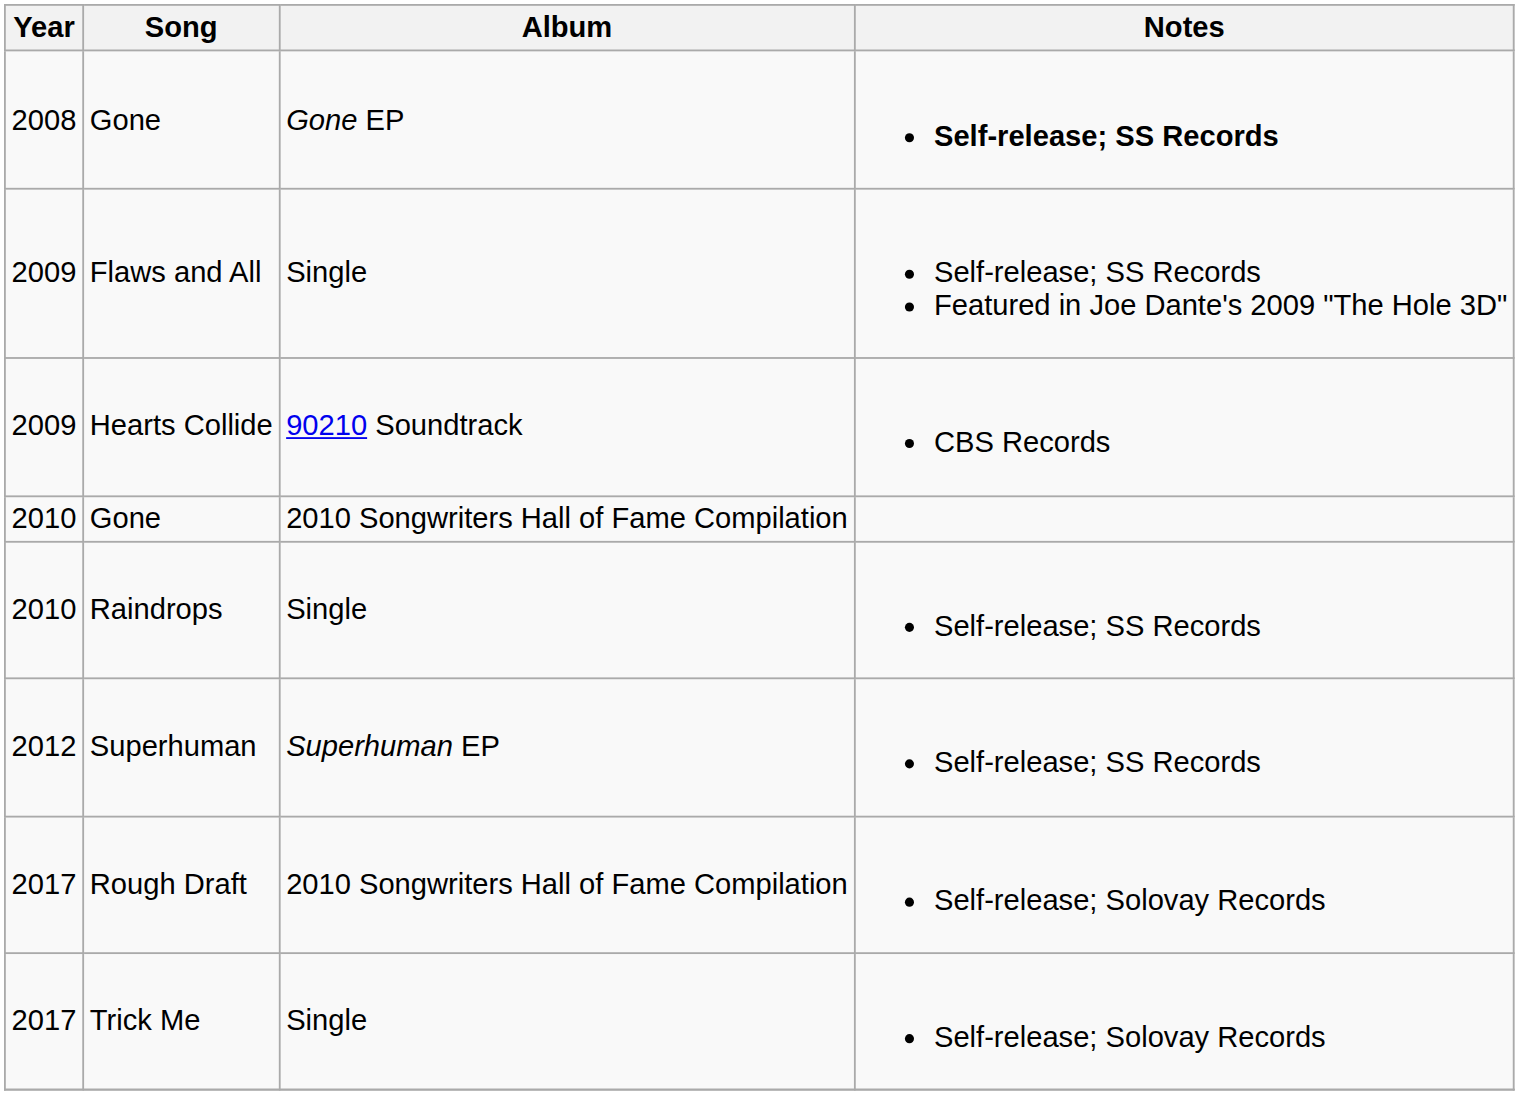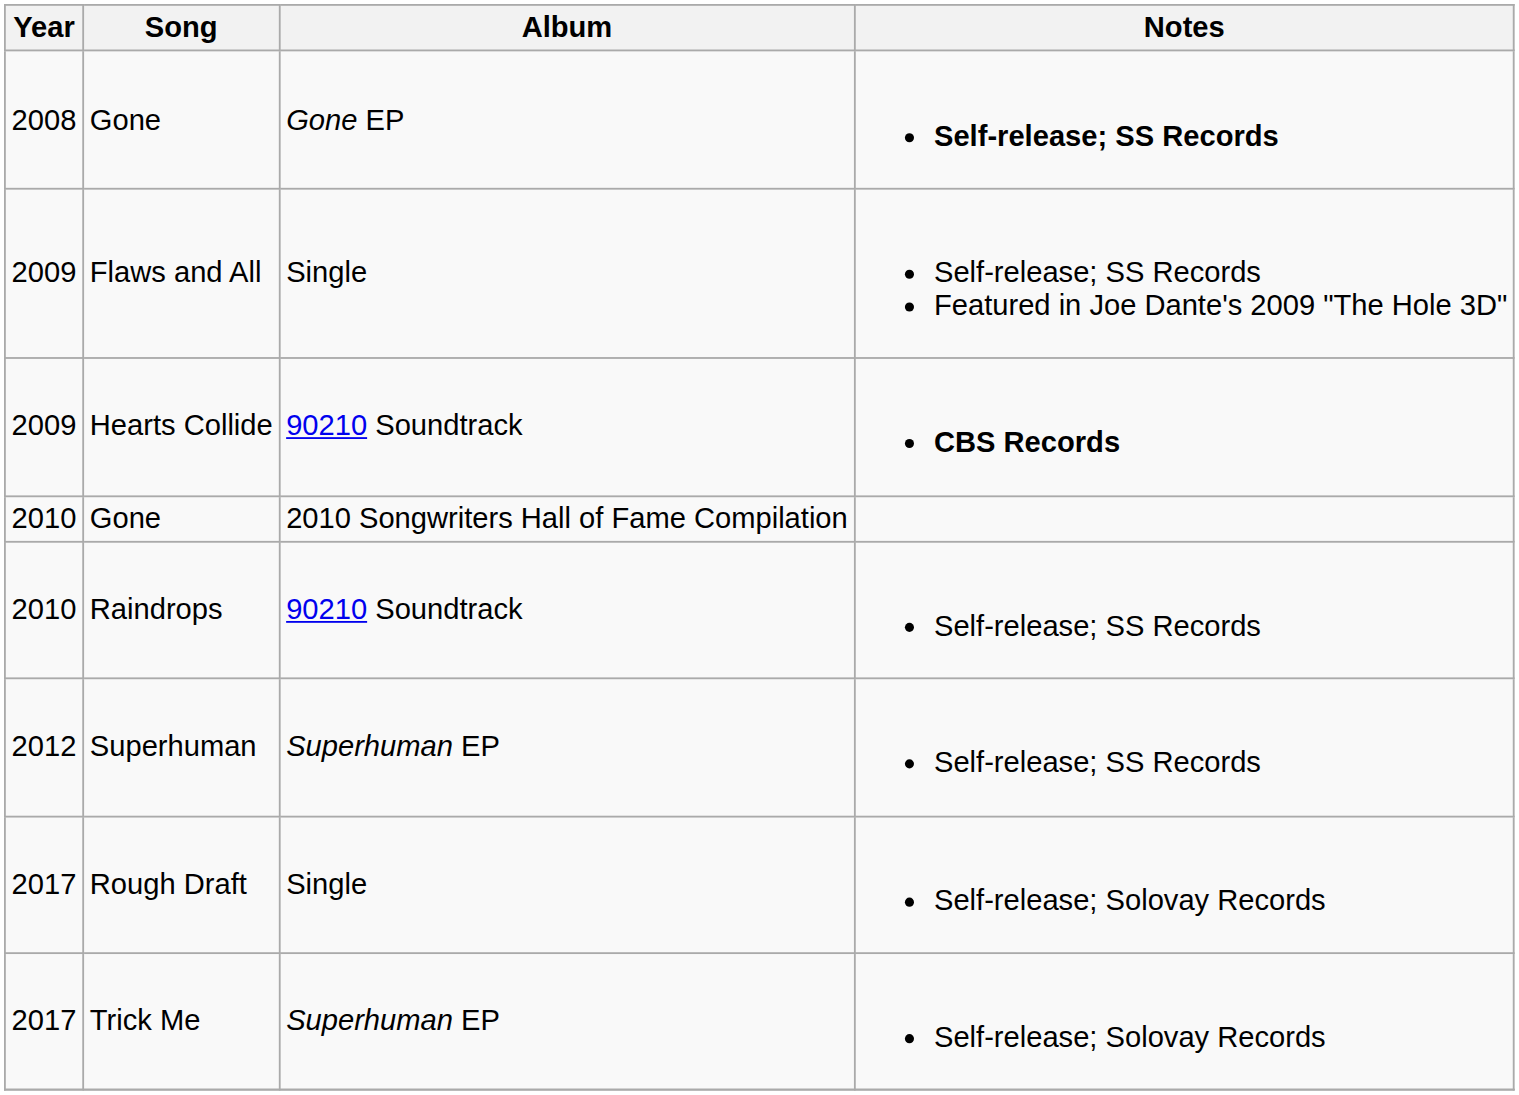 <table class="wikitable">
 <tr>
 <th>Year</th>
 <th>Song</th>
 <th>Album</th>
 <th>Notes</th>
 </tr>
 <tr>
 <td rowspan="1">2008</td>
 <td>Gone</td>
 <td rowspan="1"><em>Gone</em> EP</td>
 <td><strong><br><ul><li>Self-release; SS Records</li></ul></strong></td>
 </tr>
 <tr>
 <td rowspan="1">2009</td>
 <td>Flaws and All</td>
 <td rowspan="1">Single</td>
 <td><br><ul><li>Self-release; SS Records</li><li>Featured in Joe Dante's 2009 "The Hole 3D"</li></ul></td>
 </tr>
 <tr>
 <td rowspan="1">2009</td>
 <td>Hearts Collide</td>
 <td rowspan="1"><a href='#'>90210</a> Soundtrack</td>
-<td><br><ul><li>CBS Records</li></ul></td>
+<td><strong><br><ul><li>CBS Records</li></ul></strong></td>
 </tr>
 <tr>
 <td rowspan="1">2010</td>
 <td>Gone</td>
 <td rowspan="1">2010 Songwriters Hall of Fame Compilation</td>
 <td></td>
 </tr>
 <tr>
 <td rowspan="1">2010</td>
 <td>Raindrops</td>
-<td rowspan="1">Single</td>
+<td rowspan="1"><a href='#'>90210</a> Soundtrack</td>
 <td><br><ul><li>Self-release; SS Records</li></ul></td>
 </tr>
 <tr>
 <td rowspan="1">2012</td>
 <td>Superhuman</td>
 <td rowspan="1"><em>Superhuman</em> EP</td>
 <td><br><ul><li>Self-release; SS Records</li></ul></td>
 </tr>
 <tr>
 <td rowspan="1">2017</td>
 <td>Rough Draft</td>
-<td rowspan="1">2010 Songwriters Hall of Fame Compilation</td>
+<td rowspan="1">Single</td>
 <td><br><ul><li>Self-release; Solovay Records</li></ul></td>
 </tr>
 <tr>
 <td rowspan="1">2017</td>
 <td>Trick Me</td>
-<td rowspan="1">Single</td>
+<td rowspan="1"><em>Superhuman</em> EP</td>
 <td><br><ul><li>Self-release; Solovay Records</li></ul></td>
 </tr>
 <tr>
 </tr>
 </table>
